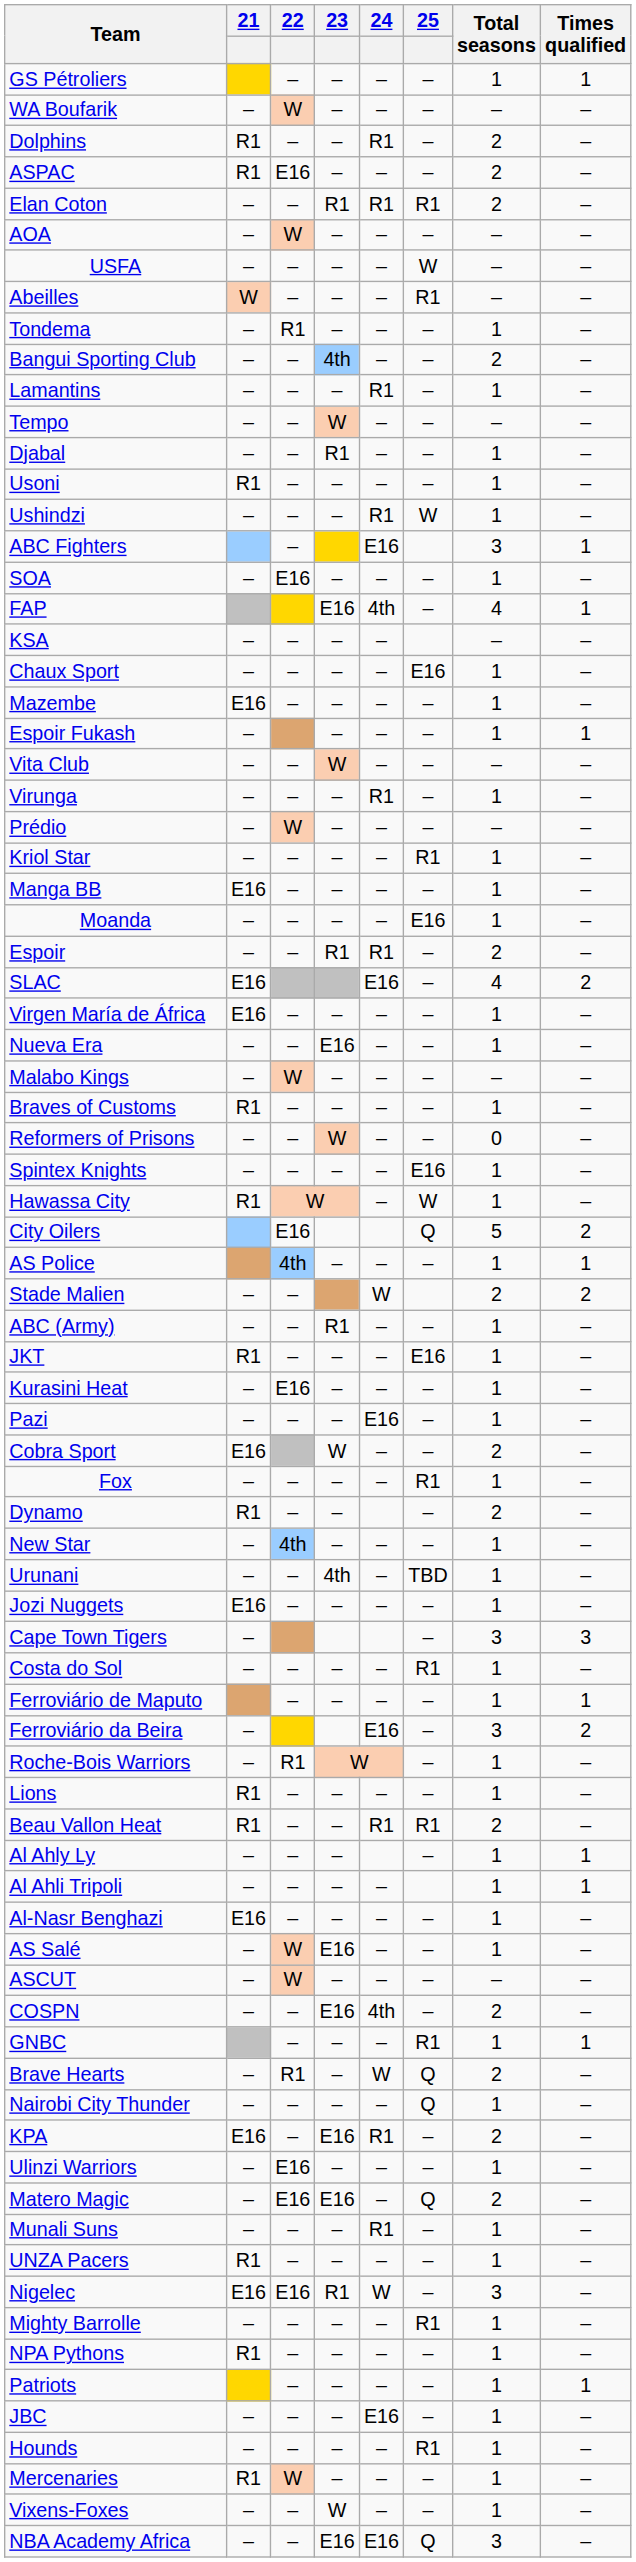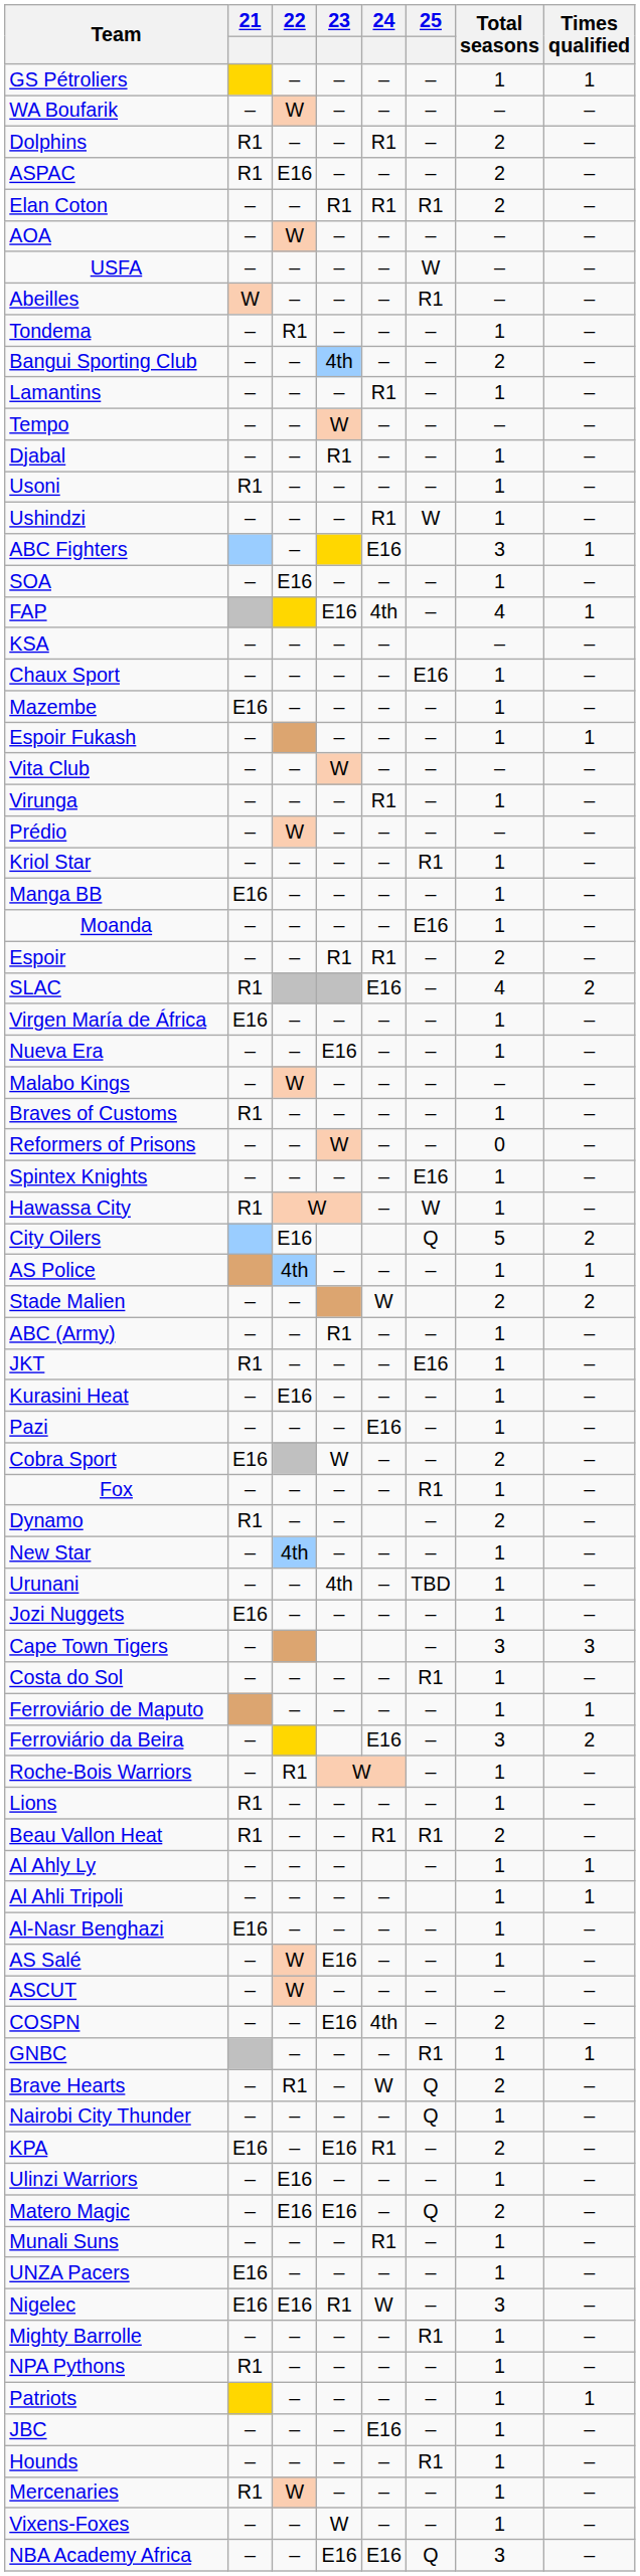 <table class="wikitable sortable" style="text-align:center; font-size:90%;">
 <tr>
 <th rowspan="2" style="width:155px;">Team</th>
 <th><a href='#'>21</a></th>
 <th><a href='#'>22</a></th>
 <th><a href='#'>23</a></th>
 <th><a href='#'>24</a></th>
 <th><a href='#'>25</a></th>
 <th rowspan="2">Total<br>seasons</th>
 <th rowspan="2">Times <br>qualified</th>
 </tr>
 <tr style="text-align:center; height:20px;">
 <th scope=row></th>
 <th></th>
 <th></th>
 <th></th>
 <th></th>
 </tr>
 <tr>
 <td align=left> <a href='#'>GS Pétroliers</a></td>
 <td bgcolor=gold></td>
 <td>–</td>
 <td>–</td>
 <td>–</td>
 <td>–</td>
 <td>1</td>
 <td>1</td>
 </tr>
 <tr>
 <td align=left> <a href='#'>WA Boufarik</a></td>
 <td>–</td>
 <td bgcolor=#FBCEB1>W</td>
 <td>–</td>
 <td>–</td>
 <td>–</td>
 <td>–</td>
 <td>–</td>
 </tr>
 <tr>
 <td align=left> <a href='#'>Dolphins</a></td>
 <td>R1</td>
 <td>–</td>
 <td>–</td>
 <td>R1</td>
 <td>–</td>
 <td>2</td>
 <td>–</td>
 </tr>
 <tr>
 <td align=left> <a href='#'>ASPAC</a></td>
 <td>R1</td>
 <td>E16</td>
 <td>–</td>
 <td>–</td>
 <td>–</td>
 <td>2</td>
 <td>–</td>
 </tr>
 <tr>
 <td align=left> <a href='#'>Elan Coton</a></td>
 <td>–</td>
 <td>–</td>
 <td>R1</td>
 <td>R1</td>
 <td>R1</td>
 <td>2</td>
 <td>–</td>
 </tr>
 <tr>
 <td align=left> <a href='#'>AOA</a></td>
 <td>–</td>
 <td bgcolor=#FBCEB1>W</td>
 <td>–</td>
 <td>–</td>
 <td>–</td>
 <td>–</td>
 <td>–</td>
 </tr>
 <tr>
 <td> <a href='#'>USFA</a></td>
 <td>–</td>
 <td>–</td>
 <td>–</td>
 <td>–</td>
 <td>W</td>
 <td>–</td>
 <td>–</td>
 </tr>
 <tr>
 <td align="left"> <a href='#'>Abeilles</a></td>
 <td bgcolor="#FBCEB1">W</td>
 <td>–</td>
 <td>–</td>
 <td>–</td>
 <td>R1</td>
 <td>–</td>
 <td>–</td>
 </tr>
 <tr>
 <td align=left> <a href='#'>Tondema</a></td>
 <td>–</td>
 <td>R1</td>
 <td>–</td>
 <td>–</td>
 <td>–</td>
 <td>1</td>
 <td>–</td>
 </tr>
 <tr>
 <td align=left> <a href='#'>Bangui Sporting Club</a></td>
 <td>–</td>
 <td>–</td>
 <td bgcolor=#9acdff>4th</td>
 <td>–</td>
 <td>–</td>
 <td>2</td>
 <td>–</td>
 </tr>
 <tr>
 <td align="left"> <a href='#'>Lamantins</a></td>
 <td>–</td>
 <td>–</td>
 <td>–</td>
 <td>R1</td>
 <td>–</td>
 <td>1</td>
 <td>–</td>
 </tr>
 <tr>
 <td align="left"> <a href='#'>Tempo</a></td>
 <td>–</td>
 <td>–</td>
 <td bgcolor="#FBCEB1">W</td>
 <td>–</td>
 <td>–</td>
 <td>–</td>
 <td>–</td>
 </tr>
 <tr>
 <td align="left"> <a href='#'>Djabal</a></td>
 <td>–</td>
 <td>–</td>
 <td>R1</td>
 <td>–</td>
 <td>–</td>
 <td>1</td>
 <td>–</td>
 </tr>
 <tr>
 <td align="left"> <a href='#'>Usoni</a></td>
 <td>R1</td>
 <td>–</td>
 <td>–</td>
 <td>–</td>
 <td>–</td>
 <td>1</td>
 <td>–</td>
 </tr>
 <tr>
 <td align="left"> <a href='#'>Ushindzi</a></td>
 <td>–</td>
 <td>–</td>
 <td>–</td>
 <td>R1</td>
 <td>W</td>
 <td>1</td>
 <td>–</td>
 </tr>
 <tr>
 <td align="left"> <a href='#'>ABC Fighters</a></td>
 <td bgcolor="#9acdff"></td>
 <td>–</td>
 <td bgcolor="gold"></td>
 <td>E16</td>
 <td></td>
 <td>3</td>
 <td>1</td>
 </tr>
 <tr>
 <td align="left"> <a href='#'>SOA</a></td>
 <td>–</td>
 <td>E16</td>
 <td>–</td>
 <td>–</td>
 <td>–</td>
 <td>1</td>
 <td>–</td>
 </tr>
 <tr>
 <td align="left"> <a href='#'>FAP</a></td>
 <td bgcolor="silver"></td>
 <td bgcolor="gold"></td>
 <td>E16</td>
 <td>4th</td>
 <td>–</td>
 <td>4</td>
 <td>1</td>
 </tr>
 <tr>
 <td align="left"> <a href='#'>KSA</a></td>
 <td>–</td>
 <td>–</td>
 <td>–</td>
 <td>–</td>
 <td></td>
 <td>–</td>
 <td>–</td>
 </tr>
 <tr>
 <td align="left"> <a href='#'>Chaux Sport</a></td>
 <td>–</td>
 <td>–</td>
 <td>–</td>
 <td>–</td>
 <td>E16</td>
 <td>1</td>
 <td>–</td>
 </tr>
 <tr>
 <td align="left"> <a href='#'>Mazembe</a></td>
 <td>E16</td>
 <td>–</td>
 <td>–</td>
 <td>–</td>
 <td>–</td>
 <td>1</td>
 <td>–</td>
 </tr>
 <tr>
 <td align="left"> <a href='#'>Espoir Fukash</a></td>
 <td>–</td>
 <td bgcolor="#dca570"></td>
 <td>–</td>
 <td>–</td>
 <td>–</td>
 <td>1</td>
 <td>1</td>
 </tr>
 <tr>
 <td align="left"> <a href='#'>Vita Club</a></td>
 <td>–</td>
 <td>–</td>
 <td bgcolor="#FBCEB1">W</td>
 <td>–</td>
 <td>–</td>
 <td>–</td>
 <td>–</td>
 </tr>
 <tr>
 <td align="left"> <a href='#'>Virunga</a></td>
 <td>–</td>
 <td>–</td>
 <td>–</td>
 <td>R1</td>
 <td>–</td>
 <td>1</td>
 <td>–</td>
 </tr>
 <tr>
 <td align="left"> <a href='#'>Prédio</a></td>
 <td>–</td>
 <td bgcolor="#FBCEB1">W</td>
 <td>–</td>
 <td>–</td>
 <td>–</td>
 <td>–</td>
 <td>–</td>
 </tr>
 <tr>
 <td align="left"> <a href='#'>Kriol Star</a></td>
 <td>–</td>
 <td>–</td>
 <td>–</td>
 <td>–</td>
 <td>R1</td>
 <td>1</td>
 <td>–</td>
 </tr>
 <tr>
 <td align="left"> <a href='#'>Manga BB</a></td>
 <td>E16</td>
 <td>–</td>
 <td>–</td>
 <td>–</td>
 <td>–</td>
 <td>1</td>
 <td>–</td>
 </tr>
 <tr>
 <td> <a href='#'>Moanda</a></td>
 <td>–</td>
 <td>–</td>
 <td>–</td>
 <td>–</td>
 <td>E16</td>
 <td>1</td>
 <td>–</td>
 </tr>
 <tr>
 <td align="left"> <a href='#'>Espoir</a></td>
 <td>–</td>
 <td>–</td>
 <td>R1</td>
 <td>R1</td>
 <td>–</td>
 <td>2</td>
 <td>–</td>
 </tr>
 <tr>
 <td align="left"> <a href='#'>SLAC</a></td>
-<td>E16</td>
+<td>R1</td>
 <td bgcolor="silver"></td>
 <td bgcolor="silver"></td>
 <td>E16</td>
 <td>–</td>
 <td>4</td>
 <td>2</td>
 </tr>
 <tr>
 <td align="left"> <a href='#'>Virgen María de África</a></td>
 <td>E16</td>
 <td>–</td>
 <td>–</td>
 <td>–</td>
 <td>–</td>
 <td>1</td>
 <td>–</td>
 </tr>
 <tr>
 <td align="left"> <a href='#'>Nueva Era</a></td>
 <td>–</td>
 <td>–</td>
 <td>E16</td>
 <td>–</td>
 <td>–</td>
 <td>1</td>
 <td>–</td>
 </tr>
 <tr>
 <td align="left"> <a href='#'>Malabo Kings</a></td>
 <td>–</td>
 <td bgcolor="#FBCEB1">W</td>
 <td>–</td>
 <td>–</td>
 <td>–</td>
 <td>–</td>
 <td>–</td>
 </tr>
 <tr>
 <td align="left"> <a href='#'>Braves of Customs</a></td>
 <td>R1</td>
 <td>–</td>
 <td>–</td>
 <td>–</td>
 <td>–</td>
 <td>1</td>
 <td>–</td>
 </tr>
 <tr>
 <td align="left"> <a href='#'>Reformers of Prisons</a></td>
 <td>–</td>
 <td>–</td>
 <td bgcolor="#FBCEB1">W</td>
 <td>–</td>
 <td>–</td>
 <td>0</td>
 <td>–</td>
 </tr>
 <tr>
 <td align="left"> <a href='#'>Spintex Knights</a></td>
 <td>–</td>
 <td>–</td>
 <td>–</td>
 <td>–</td>
 <td>E16</td>
 <td>1</td>
 <td>–</td>
 </tr>
 <tr>
 <td align="left"> <a href='#'>Hawassa City</a></td>
 <td>R1</td>
 <td colspan="2" bgcolor="#FBCEB1">W</td>
 <td>–</td>
 <td>W</td>
 <td>1</td>
 <td>–</td>
 </tr>
 <tr>
 <td align="left"> <a href='#'>City Oilers</a></td>
 <td bgcolor="#9acdff"></td>
 <td>E16</td>
 <td></td>
 <td></td>
 <td>Q</td>
 <td>5</td>
 <td>2</td>
 </tr>
 <tr>
 <td align="left"> <a href='#'>AS Police</a></td>
 <td bgcolor="#dca570"></td>
 <td bgcolor="#9acdff">4th</td>
 <td>–</td>
 <td>–</td>
 <td>–</td>
 <td>1</td>
 <td>1</td>
 </tr>
 <tr>
 <td align="left"> <a href='#'>Stade Malien</a></td>
 <td>–</td>
 <td>–</td>
 <td bgcolor="#dca570"></td>
 <td>W</td>
 <td></td>
 <td>2</td>
 <td>2</td>
 </tr>
 <tr>
 <td align="left"> <a href='#'>ABC (Army)</a></td>
 <td>–</td>
 <td>–</td>
 <td>R1</td>
 <td>–</td>
 <td>–</td>
 <td>1</td>
 <td>–</td>
 </tr>
 <tr>
 <td align="left"> <a href='#'>JKT</a></td>
 <td>R1</td>
 <td>–</td>
 <td>–</td>
 <td>–</td>
 <td>E16</td>
 <td>1</td>
 <td>–</td>
 </tr>
 <tr>
 <td align="left"> <a href='#'>Kurasini Heat</a></td>
 <td>–</td>
 <td>E16</td>
 <td>–</td>
 <td>–</td>
 <td>–</td>
 <td>1</td>
 <td>–</td>
 </tr>
 <tr>
 <td align="left"> <a href='#'>Pazi</a></td>
 <td>–</td>
 <td>–</td>
 <td>–</td>
 <td>E16</td>
 <td>–</td>
 <td>1</td>
 <td>–</td>
 </tr>
 <tr>
 <td align="left"> <a href='#'>Cobra Sport</a></td>
 <td>E16</td>
 <td bgcolor="silver"></td>
 <td>W</td>
 <td>–</td>
 <td>–</td>
 <td>2</td>
 <td>–</td>
 </tr>
 <tr>
 <td> <a href='#'>Fox</a></td>
 <td>–</td>
 <td>–</td>
 <td>–</td>
 <td>–</td>
 <td>R1</td>
 <td>1</td>
 <td>–</td>
 </tr>
 <tr>
 <td align="left"> <a href='#'>Dynamo</a></td>
 <td>R1</td>
 <td>–</td>
 <td>–</td>
 <td></td>
 <td>–</td>
 <td>2</td>
 <td>–</td>
 </tr>
 <tr>
 <td align="left"> <a href='#'>New Star</a></td>
 <td>–</td>
 <td bgcolor="#9acdff">4th</td>
 <td>–</td>
 <td>–</td>
 <td>–</td>
 <td>1</td>
 <td>–</td>
 </tr>
 <tr>
 <td align="left"> <a href='#'>Urunani</a></td>
 <td>–</td>
 <td>–</td>
 <td>4th</td>
 <td>–</td>
 <td>TBD</td>
 <td>1</td>
 <td>–</td>
 </tr>
 <tr>
 <td align="left"> <a href='#'>Jozi Nuggets</a></td>
 <td>E16</td>
 <td>–</td>
 <td>–</td>
 <td>–</td>
 <td>–</td>
 <td>1</td>
 <td>–</td>
 </tr>
 <tr>
 <td align="left"> <a href='#'>Cape Town Tigers</a></td>
 <td>–</td>
 <td bgcolor="#dca570"></td>
 <td></td>
 <td></td>
 <td>–</td>
 <td>3</td>
 <td>3</td>
 </tr>
 <tr>
 <td align="left"> <a href='#'>Costa do Sol</a></td>
 <td>–</td>
 <td>–</td>
 <td>–</td>
 <td>–</td>
 <td>R1</td>
 <td>1</td>
 <td>–</td>
 </tr>
 <tr>
 <td align="left"> <a href='#'>Ferroviário de Maputo</a></td>
 <td bgcolor="#dca570"></td>
 <td>–</td>
 <td>–</td>
 <td>–</td>
 <td>–</td>
 <td>1</td>
 <td>1</td>
 </tr>
 <tr>
 <td align="left"> <a href='#'>Ferroviário da Beira</a></td>
 <td>–</td>
 <td bgcolor="gold"></td>
 <td></td>
 <td>E16</td>
 <td>–</td>
 <td>3</td>
 <td>2</td>
 </tr>
 <tr>
 <td align="left"> <a href='#'>Roche-Bois Warriors</a></td>
 <td>–</td>
 <td>R1</td>
 <td colspan="2" bgcolor="#FBCEB1">W</td>
 <td>–</td>
 <td>1</td>
 <td>–</td>
 </tr>
 <tr>
 <td align="left"> <a href='#'>Lions</a></td>
 <td>R1</td>
 <td>–</td>
 <td>–</td>
 <td>–</td>
 <td>–</td>
 <td>1</td>
 <td>–</td>
 </tr>
 <tr>
 <td align="left"> <a href='#'>Beau Vallon Heat</a></td>
 <td>R1</td>
 <td>–</td>
 <td>–</td>
 <td>R1</td>
 <td>R1</td>
 <td>2</td>
 <td>–</td>
 </tr>
 <tr>
 <td align="left"> <a href='#'>Al Ahly Ly</a></td>
 <td>–</td>
 <td>–</td>
 <td>–</td>
 <td></td>
 <td>–</td>
 <td>1</td>
 <td>1</td>
 </tr>
 <tr>
 <td align="left"> <a href='#'>Al Ahli Tripoli</a></td>
 <td>–</td>
 <td>–</td>
 <td>–</td>
 <td>–</td>
 <td></td>
 <td>1</td>
 <td>1</td>
 </tr>
 <tr>
 <td align="left"> <a href='#'>Al-Nasr Benghazi</a></td>
 <td>E16</td>
 <td>–</td>
 <td>–</td>
 <td>–</td>
 <td>–</td>
 <td>1</td>
 <td>–</td>
 </tr>
 <tr>
 <td align="left"> <a href='#'>AS Salé</a></td>
 <td>–</td>
 <td bgcolor="#FBCEB1">W</td>
 <td>E16</td>
 <td>–</td>
 <td>–</td>
 <td>1</td>
 <td>–</td>
 </tr>
 <tr>
 <td align="left"> <a href='#'>ASCUT</a></td>
 <td>–</td>
 <td bgcolor="#FBCEB1">W</td>
 <td>–</td>
 <td>–</td>
 <td>–</td>
 <td>–</td>
 <td>–</td>
 </tr>
 <tr>
 <td align="left"> <a href='#'>COSPN</a></td>
 <td>–</td>
 <td>–</td>
 <td>E16</td>
 <td>4th</td>
 <td>–</td>
 <td>2</td>
 <td>–</td>
 </tr>
 <tr>
 <td align="left"> <a href='#'>GNBC</a></td>
 <td bgcolor="silver"></td>
 <td>–</td>
 <td>–</td>
 <td>–</td>
 <td>R1</td>
 <td>1</td>
 <td>1</td>
 </tr>
 <tr>
 <td align="left"> <a href='#'>Brave Hearts</a></td>
 <td>–</td>
 <td>R1</td>
 <td>–</td>
 <td>W</td>
 <td>Q</td>
 <td>2</td>
 <td>–</td>
 </tr>
 <tr>
 <td align="left"> <a href='#'>Nairobi City Thunder</a></td>
 <td>–</td>
 <td>–</td>
 <td>–</td>
 <td>–</td>
 <td>Q</td>
 <td>1</td>
 <td>–</td>
 </tr>
 <tr>
 <td align="left"> <a href='#'>KPA</a></td>
 <td>E16</td>
 <td>–</td>
 <td>E16</td>
 <td>R1</td>
 <td>–</td>
 <td>2</td>
 <td>–</td>
 </tr>
 <tr>
 <td align="left"> <a href='#'>Ulinzi Warriors</a></td>
 <td>–</td>
 <td>E16</td>
 <td>–</td>
 <td>–</td>
 <td>–</td>
 <td>1</td>
 <td>–</td>
 </tr>
 <tr>
 <td align="left"> <a href='#'>Matero Magic</a></td>
 <td>–</td>
 <td>E16</td>
 <td>E16</td>
 <td>–</td>
 <td>Q</td>
 <td>2</td>
 <td>–</td>
 </tr>
 <tr>
 <td align="left"> <a href='#'>Munali Suns</a></td>
 <td>–</td>
 <td>–</td>
 <td>–</td>
 <td>R1</td>
 <td>–</td>
 <td>1</td>
 <td>–</td>
 </tr>
 <tr>
 <td align="left"> <a href='#'>UNZA Pacers</a></td>
-<td>R1</td>
+<td>E16</td>
 <td>–</td>
 <td>–</td>
 <td>–</td>
 <td>–</td>
 <td>1</td>
 <td>–</td>
 </tr>
 <tr>
 <td align="left"> <a href='#'>Nigelec</a></td>
 <td>E16</td>
 <td>E16</td>
 <td>R1</td>
 <td>W</td>
 <td>–</td>
 <td>3</td>
 <td>–</td>
 </tr>
 <tr>
 <td align="left"> <a href='#'>Mighty Barrolle</a></td>
 <td>–</td>
 <td>–</td>
 <td>–</td>
 <td>–</td>
 <td>R1</td>
 <td>1</td>
 <td>–</td>
 </tr>
 <tr>
 <td align="left"> <a href='#'>NPA Pythons</a></td>
 <td>R1</td>
 <td>–</td>
 <td>–</td>
 <td>–</td>
 <td>–</td>
 <td>1</td>
 <td>–</td>
 </tr>
 <tr>
 <td align="left"> <a href='#'>Patriots</a></td>
 <td bgcolor="gold"></td>
 <td>–</td>
 <td>–</td>
 <td>–</td>
 <td>–</td>
 <td>1</td>
 <td>1</td>
 </tr>
 <tr>
 <td align="left"> <a href='#'>JBC</a></td>
 <td>–</td>
 <td>–</td>
 <td>–</td>
 <td>E16</td>
 <td>–</td>
 <td>1</td>
 <td>–</td>
 </tr>
 <tr>
 <td align="left"> <a href='#'>Hounds</a></td>
 <td>–</td>
 <td>–</td>
 <td>–</td>
 <td>–</td>
 <td>R1</td>
 <td>1</td>
 <td>–</td>
 </tr>
 <tr>
 <td align="left"> <a href='#'>Mercenaries</a></td>
 <td>R1</td>
 <td bgcolor="#FBCEB1">W</td>
 <td>–</td>
 <td>–</td>
 <td>–</td>
 <td>1</td>
 <td>–</td>
 </tr>
 <tr>
 <td align="left"> <a href='#'>Vixens-Foxes</a></td>
 <td>–</td>
 <td>–</td>
 <td>W</td>
 <td>–</td>
 <td>–</td>
 <td>1</td>
 <td>–</td>
 </tr>
 <tr>
 <td align="left"><a href='#'>NBA Academy Africa</a></td>
 <td>–</td>
 <td>–</td>
 <td>E16</td>
 <td>E16</td>
 <td>Q</td>
 <td>3</td>
 <td>–</td>
 </tr>
 </table>
